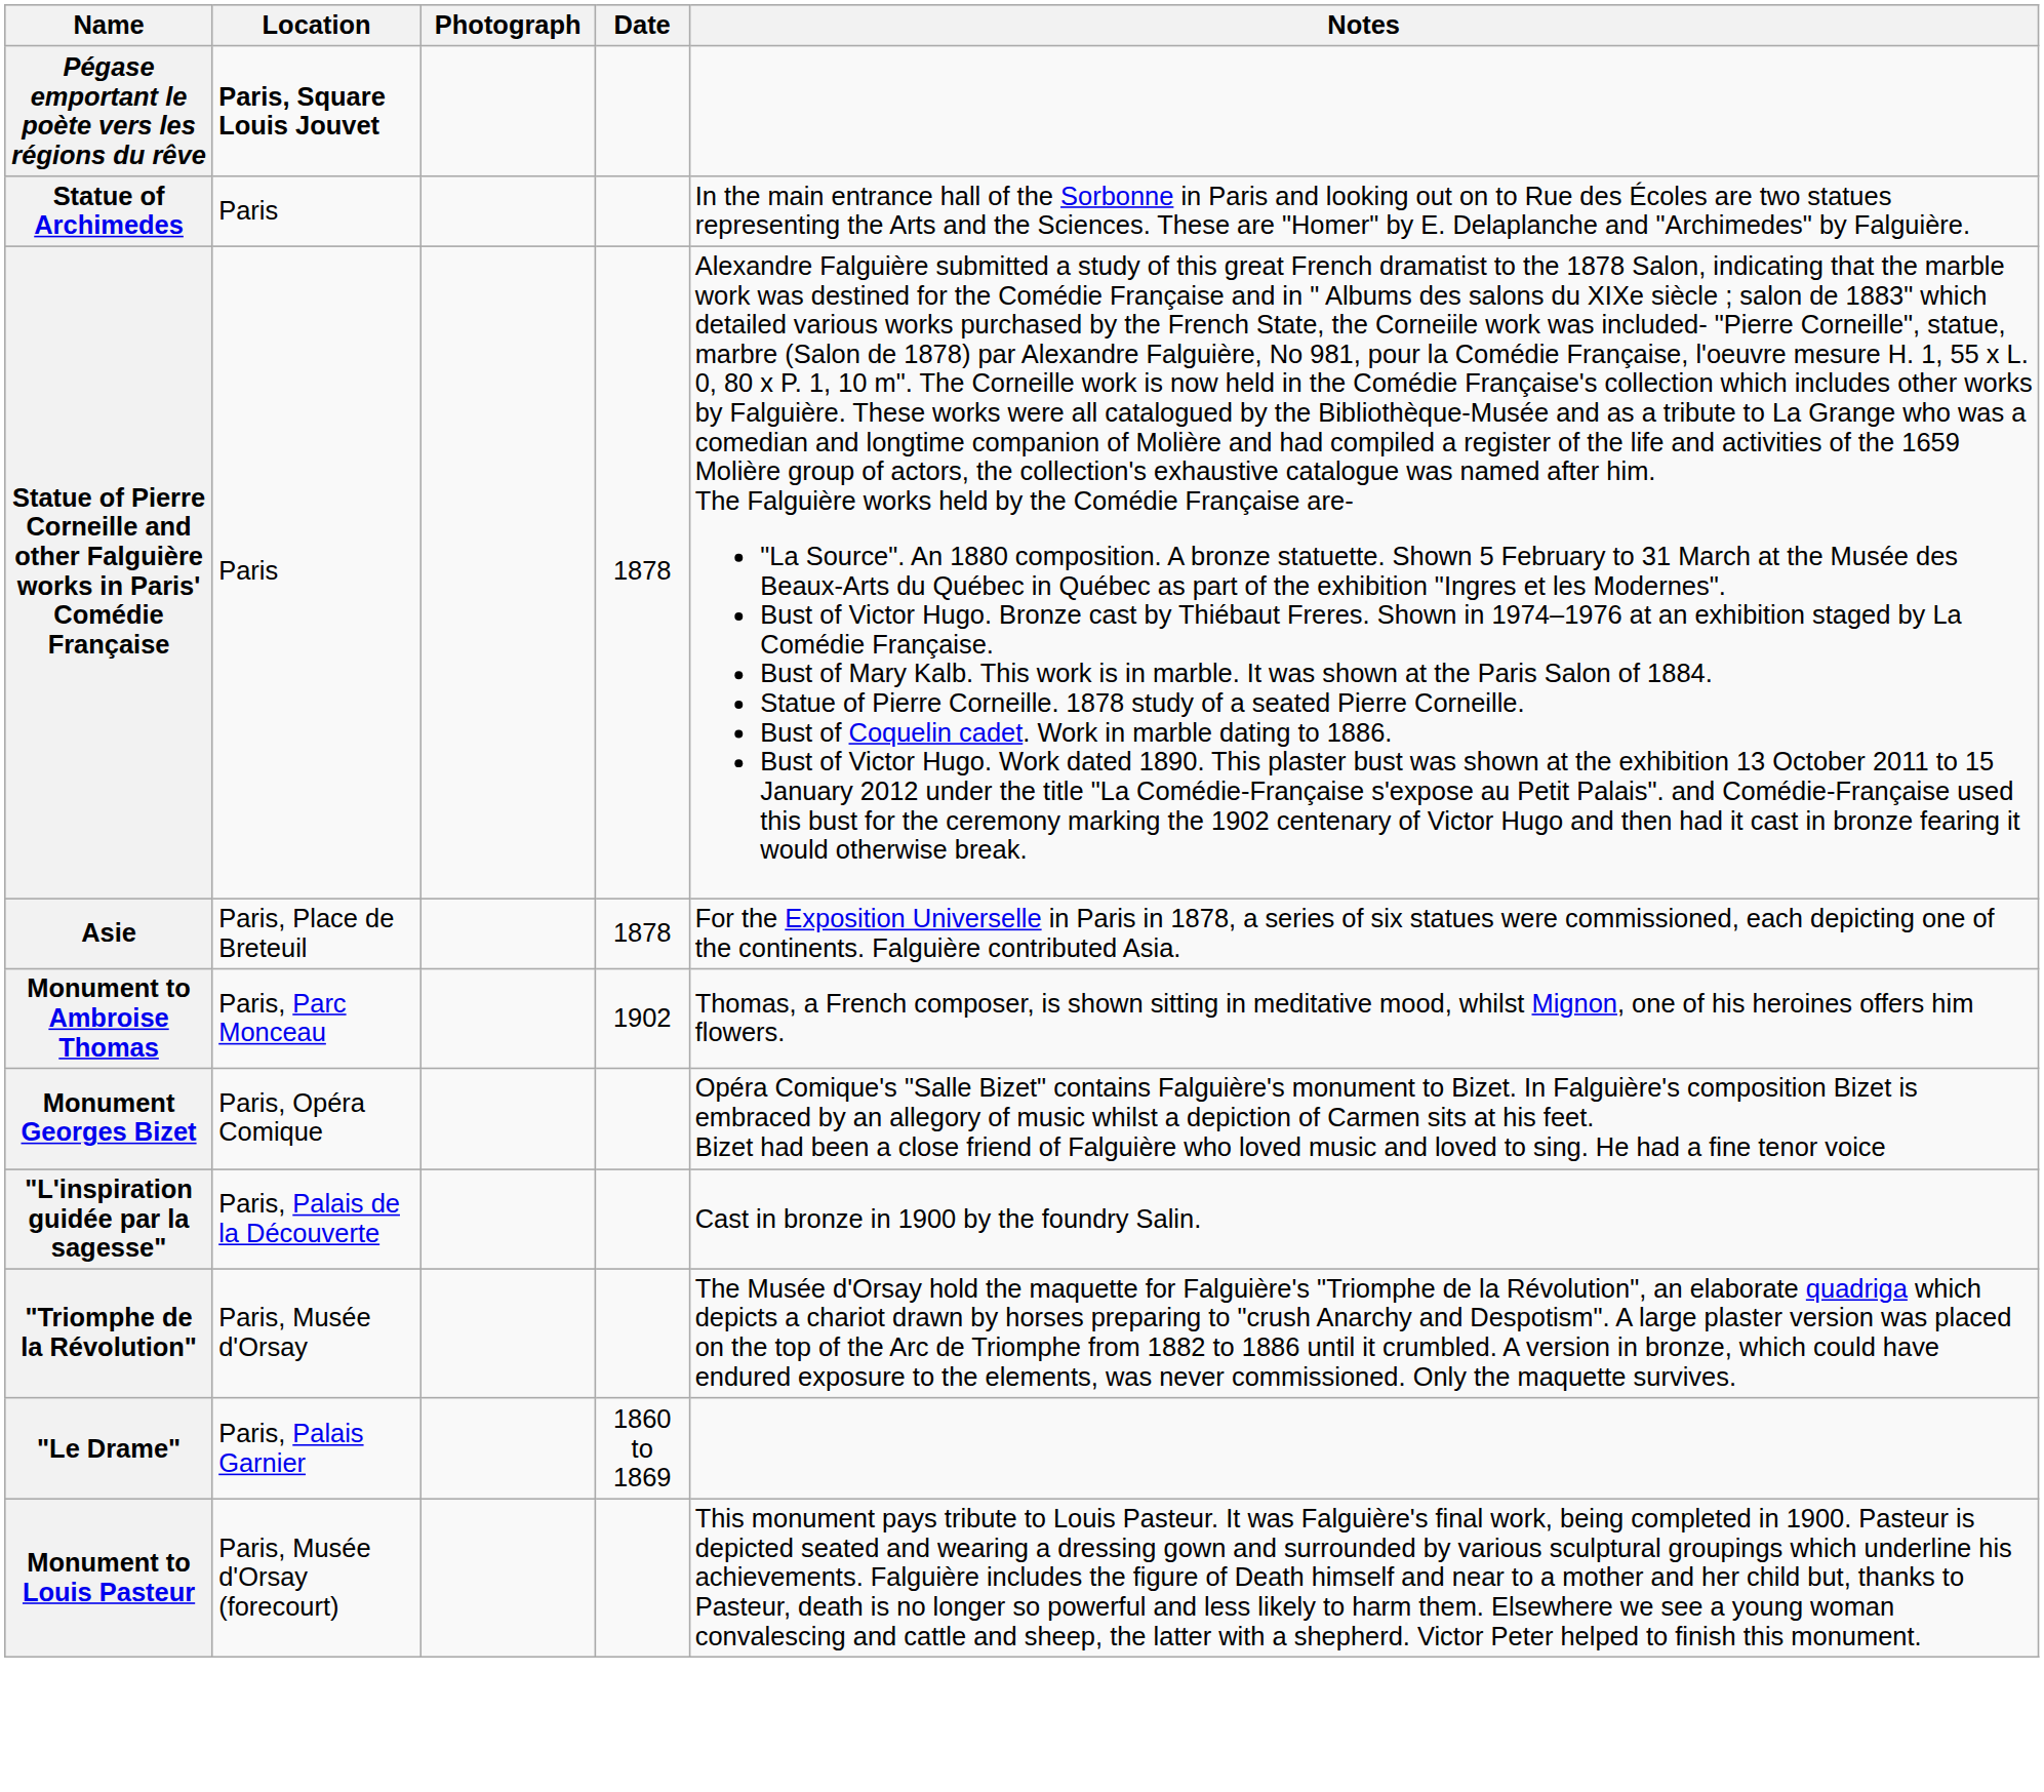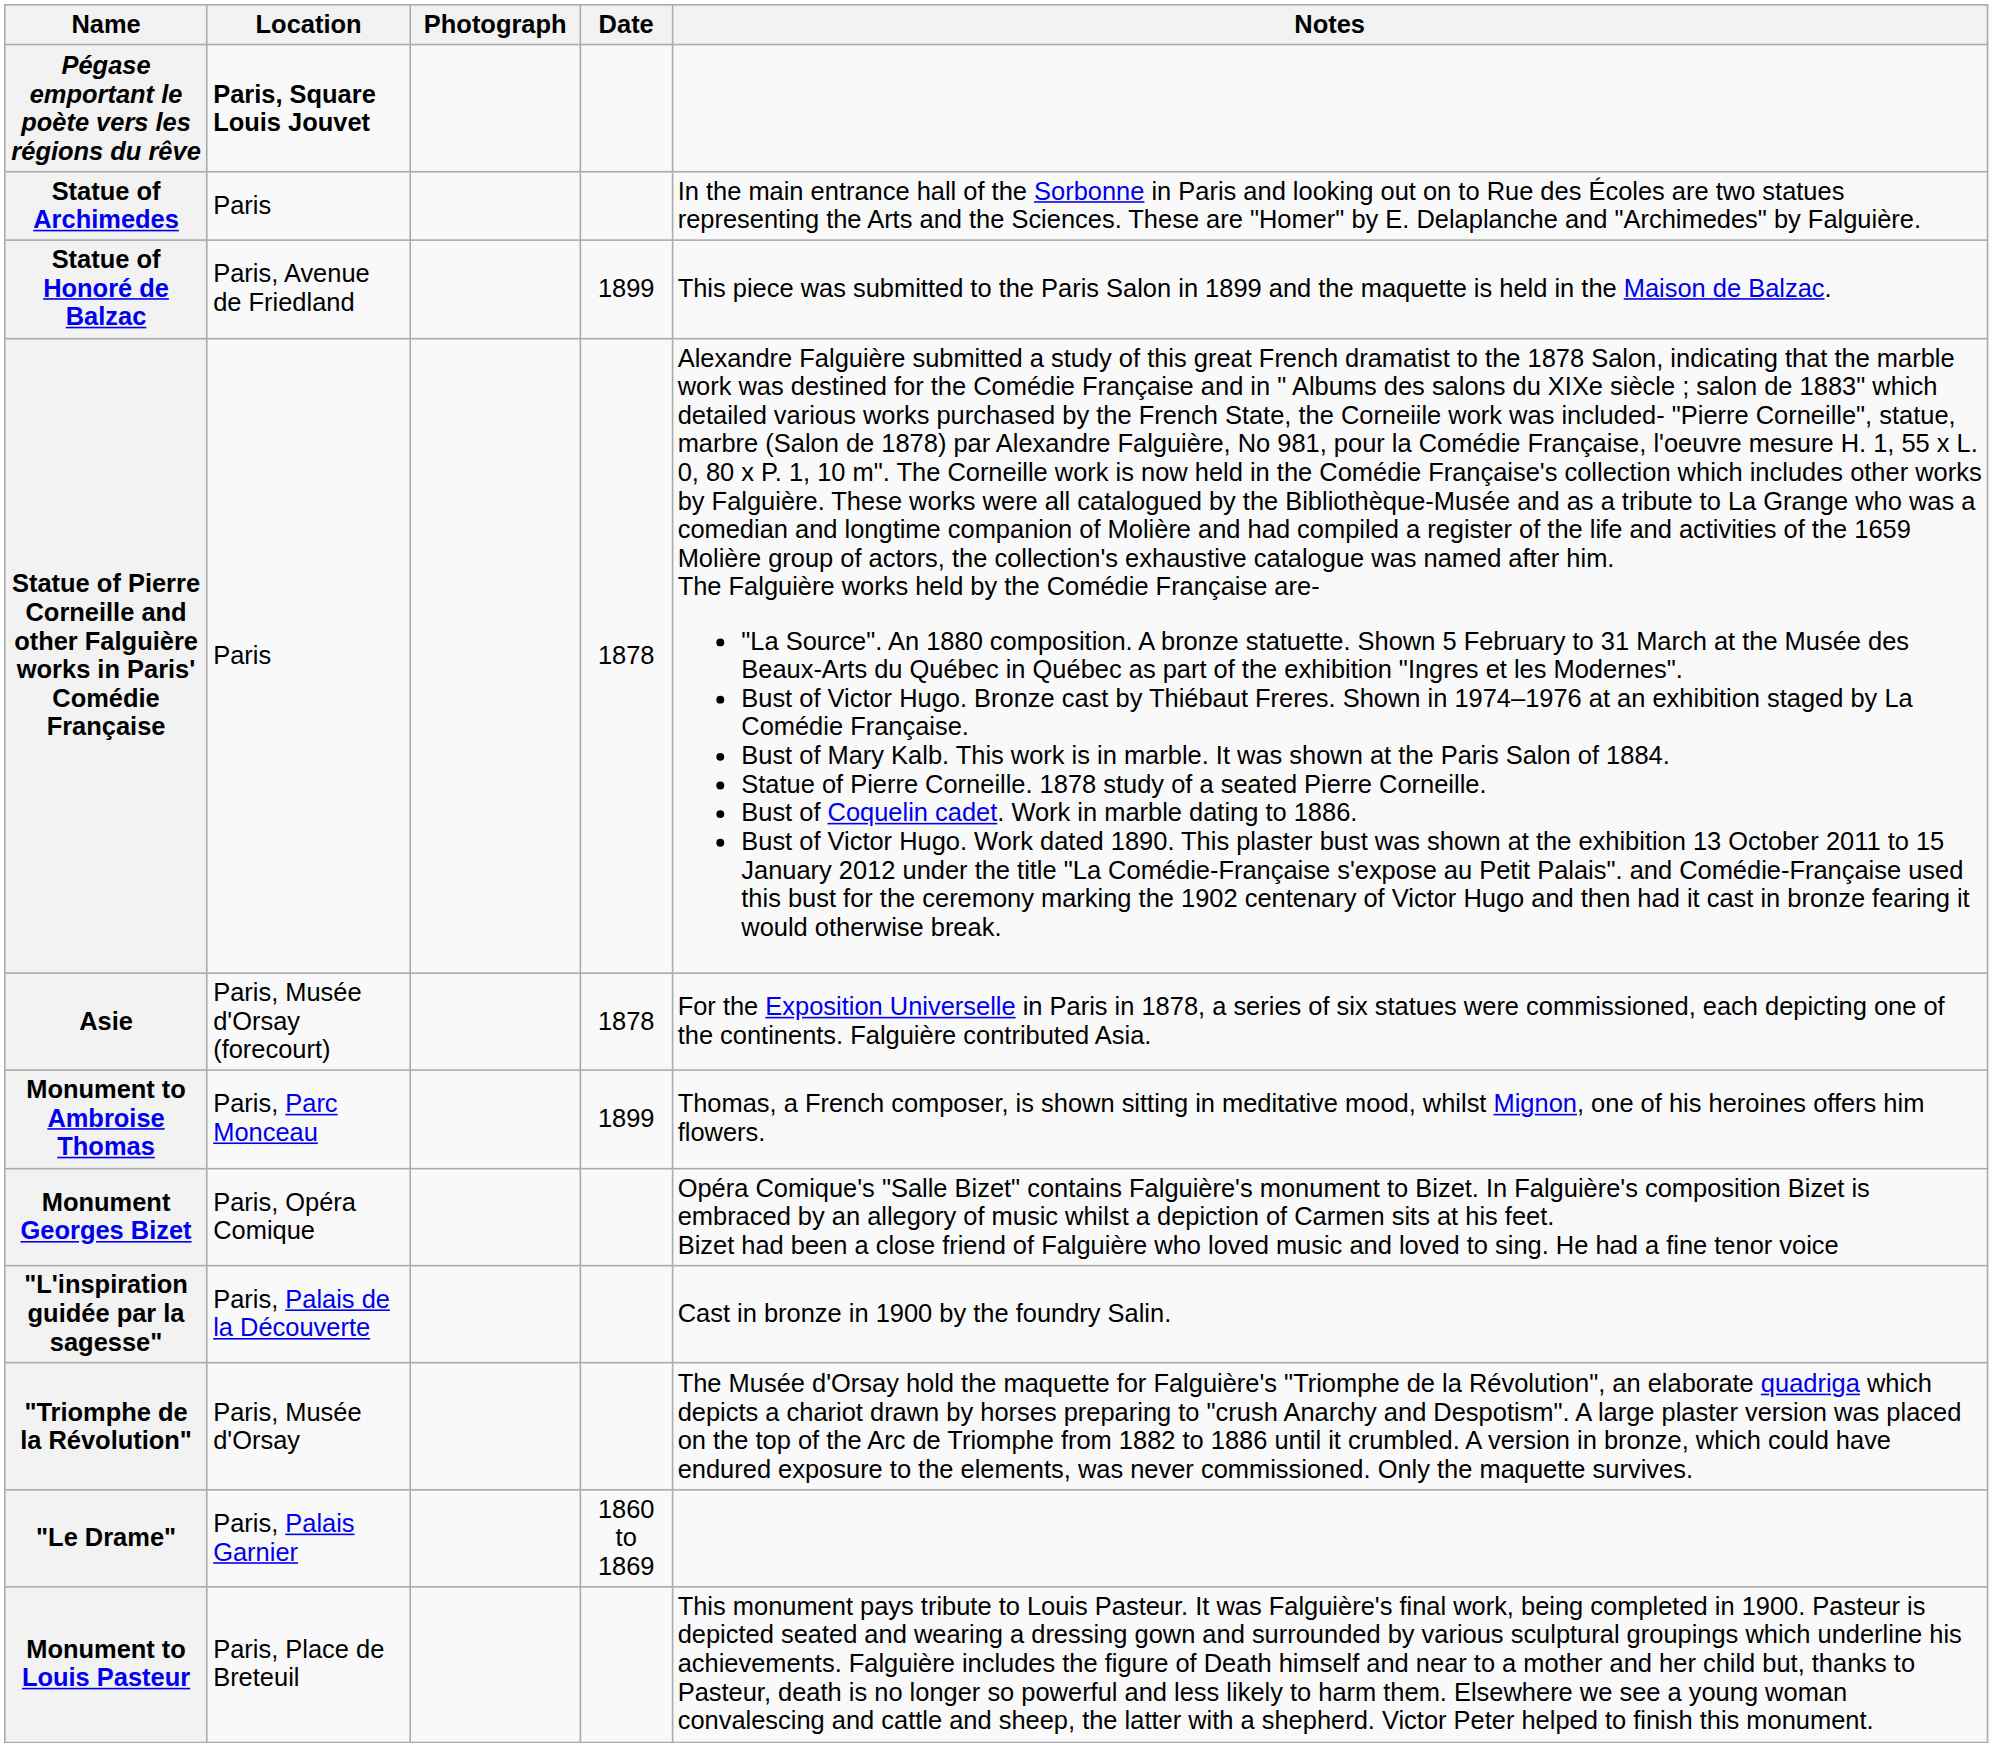 <table class="wikitable sortable plainrowheaders">
 <tr>
 <th scope="col" style="width:120px">Name</th>
 <th scope="col" style="width:120px">Location</th>
 <th scope="col" style="width:100px" class="unsortable">Photograph</th>
 <th scope="col" style="width:50px">Date</th>
 <th scope="col" class="unsortable">Notes</th>
 </tr>
 <tr>
 <th scope="row"><em>Pégase emportant le poète vers les régions du rêve</em></th>
 <td><strong>Paris, Square Louis Jouvet</strong></td>
 <td></td>
 <td align="center"></td>
 <td></td>
 </tr>
 <tr>
 <th scope="row">Statue of <a href='#'>Archimedes</a></th>
 <td>Paris</td>
 <td></td>
 <td align="center"></td>
 <td>In the main entrance hall of the <a href='#'>Sorbonne</a> in Paris and looking out on to Rue des Écoles are two statues representing the Arts and the Sciences. These are "Homer" by E. Delaplanche and "Archimedes" by Falguière.</td>
 </tr>
 <tr>
+<th scope="row">Statue of <a href='#'>Honoré de Balzac</a></th>
+<td>Paris, Avenue de Friedland</td>
+<td></td>
+<td align="center">1899</td>
+<td>This piece was submitted to the Paris Salon in 1899 and the maquette is held in the <a href='#'>Maison de Balzac</a>.</td>
+</tr>
+<tr>
 <th scope="row">Statue of Pierre Corneille and other Falguière works in Paris' Comédie Française</th>
 <td>Paris</td>
 <td></td>
 <td align="center">1878</td>
 <td>Alexandre Falguière submitted a study of this great French dramatist to the 1878 Salon, indicating that the marble work was destined for the Comédie Française and in " Albums des salons du XIXe siècle ; salon de 1883" which detailed various works purchased by the French State, the Corneiile work was included- "Pierre Corneille", statue, marbre (Salon de 1878) par Alexandre Falguière, No 981, pour la Comédie Française, l'oeuvre mesure H. 1, 55 x L. 0, 80 x P. 1, 10 m". The Corneille work is now held in the Comédie Française's collection which includes other works by Falguière. These works were all catalogued by the Bibliothèque-Musée and as a tribute to La Grange who was a comedian and longtime companion of Molière and had compiled a register of the life and activities of the 1659 Molière group of actors, the collection's exhaustive catalogue was named after him.<br>The Falguière works held by the Comédie Française are-<ul><li>"La Source". An 1880 composition. A bronze statuette. Shown 5 February to 31 March at the Musée des Beaux-Arts du Québec in Québec as part of the exhibition "Ingres et les Modernes".</li><li>Bust of Victor Hugo. Bronze cast by Thiébaut Freres. Shown in 1974–1976 at an exhibition staged by La Comédie Française.</li><li>Bust of Mary Kalb. This work is in marble. It was shown at the Paris Salon of 1884.</li><li>Statue of Pierre Corneille. 1878 study of a seated Pierre Corneille.</li><li>Bust of <a href='#'>Coquelin cadet</a>. Work in marble dating to 1886.</li><li>Bust of Victor Hugo. Work dated 1890. This plaster bust was shown at the exhibition 13 October 2011 to 15 January 2012 under the title "La Comédie-Française s'expose au Petit Palais". and Comédie-Française used this bust for the ceremony marking the 1902 centenary of Victor Hugo and then had it cast in bronze fearing it would otherwise break.</li></ul></td>
 </tr>
 <tr>
 <th scope="row">Asie</th>
-<td>Paris, Place de Breteuil</td>
+<td>Paris, Musée d'Orsay (forecourt)</td>
 <td></td>
 <td align="center">1878</td>
 <td>For the <a href='#'>Exposition Universelle</a> in Paris in 1878, a series of six statues were commissioned, each depicting one of the continents. Falguière contributed Asia.</td>
 </tr>
 <tr>
 <th scope="row">Monument to <a href='#'>Ambroise Thomas</a></th>
 <td>Paris, <a href='#'>Parc Monceau</a></td>
 <td></td>
-<td align="center">1902</td>
+<td align="center">1899</td>
 <td>Thomas, a French composer, is shown sitting in meditative mood, whilst <a href='#'>Mignon</a>, one of his heroines offers him flowers.</td>
 </tr>
 <tr>
 <th scope="row">Monument <a href='#'>Georges Bizet</a></th>
 <td>Paris, Opéra Comique</td>
 <td></td>
 <td align="center"></td>
 <td>Opéra Comique's "Salle Bizet" contains Falguière's monument to Bizet.  In Falguière's composition Bizet is embraced by an allegory of music whilst a depiction of Carmen sits at his feet.<br>Bizet had been a close friend of Falguière who loved music and loved to sing. He had a fine tenor voice</td>
 </tr>
 <tr>
 <th scope="row">"L'inspiration guidée par la sagesse"</th>
 <td>Paris, <a href='#'>Palais de la Découverte</a></td>
 <td></td>
 <td align="center"></td>
 <td>Cast in bronze in 1900 by the foundry Salin.</td>
 </tr>
 <tr>
 <th scope="row">"Triomphe de la Révolution"</th>
 <td>Paris, Musée d'Orsay</td>
 <td></td>
 <td align="center"></td>
 <td>The Musée d'Orsay hold the maquette for Falguière's "Triomphe de la Révolution", an elaborate <a href='#'>quadriga</a> which depicts a chariot drawn by horses preparing to "crush Anarchy and Despotism". A large plaster version was placed on the top of the Arc de Triomphe from 1882 to 1886 until it crumbled. A version in bronze, which could have endured exposure to the elements, was never commissioned. Only the maquette survives.</td>
 </tr>
 <tr>
 <th scope="row">"Le Drame"</th>
 <td>Paris, <a href='#'>Palais Garnier</a></td>
 <td></td>
 <td align="center">1860 to 1869</td>
 <td></td>
 </tr>
 <tr>
 <th scope="row">Monument to <a href='#'>Louis Pasteur</a></th>
-<td>Paris, Musée d'Orsay (forecourt)</td>
+<td>Paris, Place de Breteuil</td>
 <td></td>
 <td align="center"></td>
 <td>This monument pays tribute to Louis Pasteur. It was Falguière's final work, being completed in 1900. Pasteur is depicted seated and wearing a dressing gown and surrounded by various sculptural groupings which underline his achievements. Falguière includes the figure of Death himself and near to a mother and her child but, thanks to Pasteur, death is no longer so powerful and less likely to harm them. Elsewhere we see a young woman convalescing and cattle and sheep, the latter with a shepherd. Victor Peter helped to finish this monument.</td>
 </tr>
 <tr>
 </tr>
 </table>
